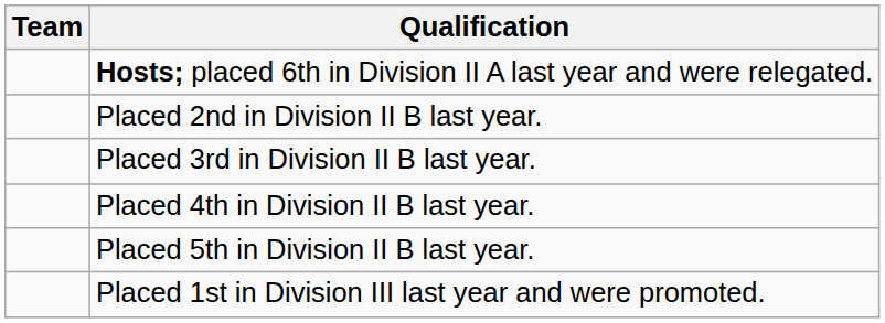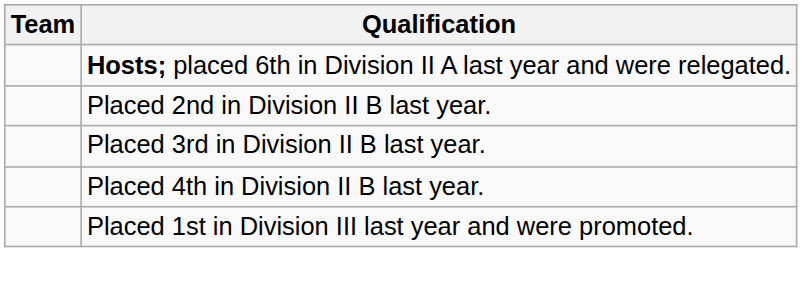 <table class="wikitable">
 <tr>
 <th>Team</th>
 <th>Qualification</th>
 </tr>
 <tr>
 <td></td>
 <td><strong>Hosts;</strong> placed 6th in Division II A last year and were relegated.</td>
 </tr>
 <tr>
 <td></td>
 <td>Placed 2nd in Division II B last year.</td>
 </tr>
 <tr>
 <td></td>
 <td>Placed 3rd in Division II B last year.</td>
 </tr>
 <tr>
 <td></td>
 <td>Placed 4th in Division II B last year.</td>
 </tr>
 <tr>
 <td></td>
-<td>Placed 5th in Division II B last year.</td>
-</tr>
-<tr>
-<td></td>
 <td>Placed 1st in Division III last year and were promoted.</td>
 </tr>
 </table>
